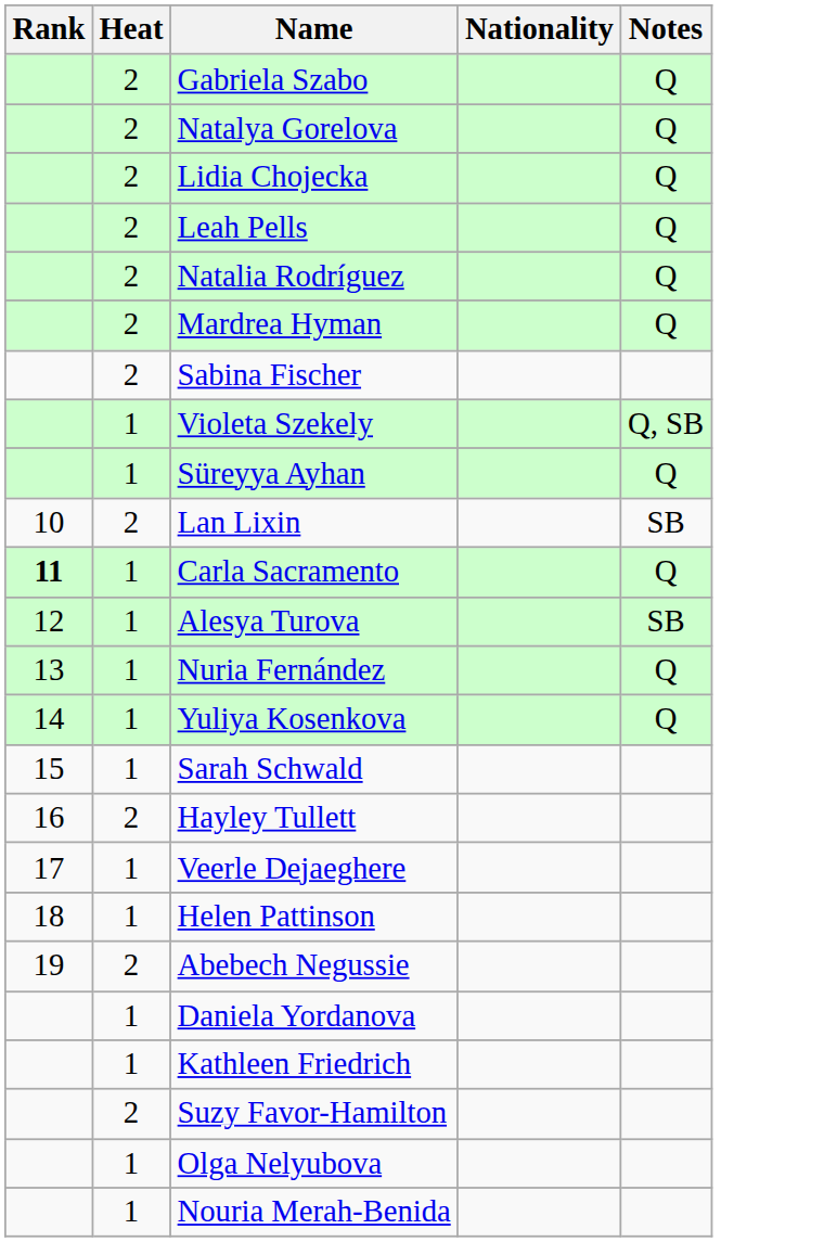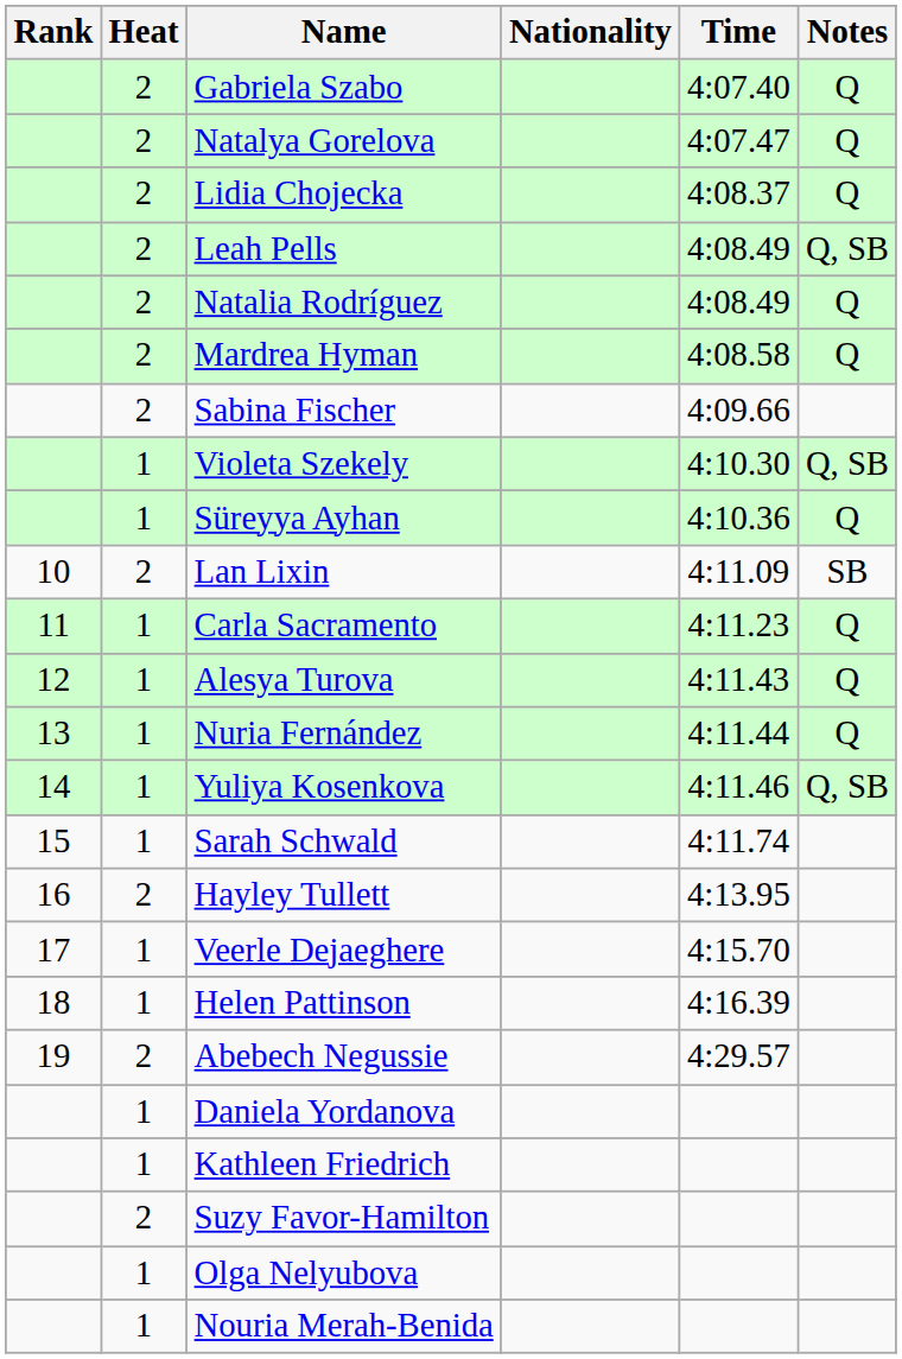 <table class="wikitable sortable" style="text-align:center">
 <tr>
 <th>Rank</th>
 <th>Heat</th>
 <th>Name</th>
 <th>Nationality</th>
+<th>Time</th>
 <th>Notes</th>
 </tr>
 <tr bgcolor=ccffcc>
 <td></td>
 <td>2</td>
 <td align=left><a href='#'>Gabriela Szabo</a></td>
 <td align=left></td>
+<td>4:07.40</td>
 <td>Q</td>
 </tr>
 <tr bgcolor=ccffcc>
 <td></td>
 <td>2</td>
 <td align=left><a href='#'>Natalya Gorelova</a></td>
 <td align=left></td>
+<td>4:07.47</td>
 <td>Q</td>
 </tr>
 <tr bgcolor=ccffcc>
 <td></td>
 <td>2</td>
 <td align=left><a href='#'>Lidia Chojecka</a></td>
 <td align=left></td>
+<td>4:08.37</td>
 <td>Q</td>
 </tr>
 <tr bgcolor=ccffcc>
 <td></td>
 <td>2</td>
 <td align=left><a href='#'>Leah Pells</a></td>
 <td align=left></td>
-<td>Q</td>
+<td>4:08.49</td>
+<td>Q, SB</td>
 </tr>
 <tr bgcolor=ccffcc>
 <td></td>
 <td>2</td>
 <td align=left><a href='#'>Natalia Rodríguez</a></td>
 <td align=left></td>
+<td>4:08.49</td>
 <td>Q</td>
 </tr>
 <tr bgcolor=ccffcc>
 <td></td>
 <td>2</td>
 <td align=left><a href='#'>Mardrea Hyman</a></td>
 <td align=left></td>
+<td>4:08.58</td>
 <td>Q</td>
 </tr>
 <tr>
 <td></td>
 <td>2</td>
 <td align=left><a href='#'>Sabina Fischer</a></td>
 <td align=left></td>
+<td>4:09.66</td>
 <td></td>
 </tr>
 <tr bgcolor=ccffcc>
 <td></td>
 <td>1</td>
 <td align=left><a href='#'>Violeta Szekely</a></td>
 <td align=left></td>
+<td>4:10.30</td>
 <td>Q, SB</td>
 </tr>
 <tr bgcolor=ccffcc>
 <td></td>
 <td>1</td>
 <td align=left><a href='#'>Süreyya Ayhan</a></td>
 <td align=left></td>
+<td>4:10.36</td>
 <td>Q</td>
 </tr>
 <tr>
 <td>10</td>
 <td>2</td>
 <td align=left><a href='#'>Lan Lixin</a></td>
 <td align=left></td>
+<td>4:11.09</td>
 <td>SB</td>
 </tr>
 <tr bgcolor=ccffcc>
-<td><strong>11</strong></td>
+<td>11</td>
 <td>1</td>
 <td align=left><a href='#'>Carla Sacramento</a></td>
 <td align=left></td>
+<td>4:11.23</td>
 <td>Q</td>
 </tr>
 <tr bgcolor=ccffcc>
 <td>12</td>
 <td>1</td>
 <td align=left><a href='#'>Alesya Turova</a></td>
 <td align=left></td>
-<td>SB</td>
+<td>4:11.43</td>
+<td>Q</td>
 </tr>
 <tr bgcolor=ccffcc>
 <td>13</td>
 <td>1</td>
 <td align=left><a href='#'>Nuria Fernández</a></td>
 <td align=left></td>
+<td>4:11.44</td>
 <td>Q</td>
 </tr>
 <tr bgcolor=ccffcc>
 <td>14</td>
 <td>1</td>
 <td align=left><a href='#'>Yuliya Kosenkova</a></td>
 <td align=left></td>
-<td>Q</td>
+<td>4:11.46</td>
+<td>Q, SB</td>
 </tr>
 <tr>
 <td>15</td>
 <td>1</td>
 <td align=left><a href='#'>Sarah Schwald</a></td>
 <td align=left></td>
+<td>4:11.74</td>
 <td></td>
 </tr>
 <tr>
 <td>16</td>
 <td>2</td>
 <td align=left><a href='#'>Hayley Tullett</a></td>
 <td align=left></td>
+<td>4:13.95</td>
 <td></td>
 </tr>
 <tr>
 <td>17</td>
 <td>1</td>
 <td align=left><a href='#'>Veerle Dejaeghere</a></td>
 <td align=left></td>
+<td>4:15.70</td>
 <td></td>
 </tr>
 <tr>
 <td>18</td>
 <td>1</td>
 <td align=left><a href='#'>Helen Pattinson</a></td>
 <td align=left></td>
+<td>4:16.39</td>
 <td></td>
 </tr>
 <tr>
 <td>19</td>
 <td>2</td>
 <td align=left><a href='#'>Abebech Negussie</a></td>
 <td align=left></td>
+<td>4:29.57</td>
 <td></td>
 </tr>
 <tr>
 <td></td>
 <td>1</td>
 <td align=left><a href='#'>Daniela Yordanova</a></td>
 <td align=left></td>
 <td></td>
+<td></td>
 </tr>
 <tr>
 <td></td>
 <td>1</td>
 <td align=left><a href='#'>Kathleen Friedrich</a></td>
 <td align=left></td>
+<td></td>
 <td></td>
 </tr>
 <tr>
 <td></td>
 <td>2</td>
 <td align=left><a href='#'>Suzy Favor-Hamilton</a></td>
 <td align=left></td>
 <td></td>
+<td></td>
 </tr>
 <tr>
 <td></td>
 <td>1</td>
 <td align=left><a href='#'>Olga Nelyubova</a></td>
 <td align=left></td>
+<td></td>
 <td></td>
 </tr>
 <tr>
 <td></td>
 <td>1</td>
 <td align=left><a href='#'>Nouria Merah-Benida</a></td>
 <td align=left></td>
 <td></td>
+<td></td>
 </tr>
 </table>
